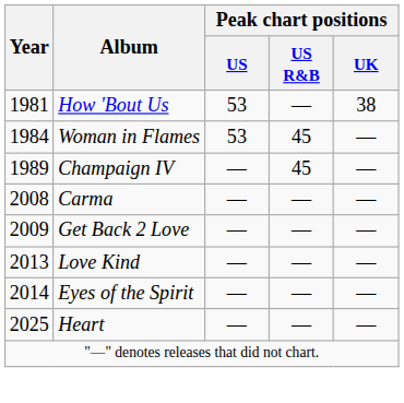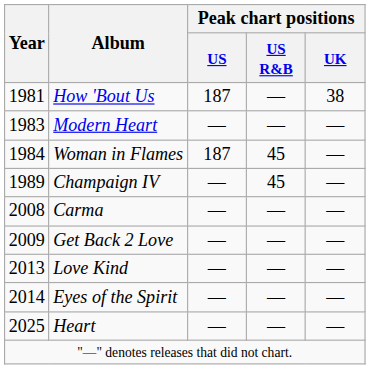 <table class="wikitable">
 <tr>
 <th scope="col" rowspan="2">Year</th>
 <th scope="col" rowspan="2">Album</th>
 <th scope="col" colspan="3">Peak chart positions</th>
 </tr>
 <tr>
 <th style="width:45px;"><small><a href='#'>US</a></small><br></th>
 <th style="width:45px;"><small><a href='#'>US R&B</a></small><br></th>
 <th style="width:45px;"><small><a href='#'>UK</a></small><br></th>
 </tr>
 <tr>
 <td>1981</td>
 <td><em><a href='#'>How 'Bout Us</a></em></td>
-<td align=center>53</td>
+<td align=center>187</td>
 <td align=center>—</td>
 <td align=center>38</td>
 </tr>
 <tr>
+<td>1983</td>
+<td><em><a href='#'>Modern Heart</a></em></td>
+<td align=center>—</td>
+<td align=center>—</td>
+<td align=center>—</td>
+</tr>
+<tr>
 <td>1984</td>
 <td><em>Woman in Flames</em></td>
-<td align=center>53</td>
+<td align=center>187</td>
 <td align=center>45</td>
 <td align=center>—</td>
 </tr>
 <tr>
 <td>1989</td>
 <td><em>Champaign IV</em></td>
 <td align=center>—</td>
 <td align=center>45</td>
 <td align=center>—</td>
 </tr>
 <tr>
 <td>2008</td>
 <td><em>Carma</em></td>
 <td align=center>—</td>
 <td align=center>—</td>
 <td align=center>—</td>
 </tr>
 <tr>
 <td>2009</td>
 <td><em>Get Back 2 Love</em></td>
 <td align=center>—</td>
 <td align=center>—</td>
 <td align=center>—</td>
 </tr>
 <tr>
 <td>2013</td>
 <td><em>Love Kind</em></td>
 <td align=center>—</td>
 <td align=center>—</td>
 <td align=center>—</td>
 </tr>
 <tr>
 <td>2014</td>
 <td><em>Eyes of the Spirit</em></td>
 <td align=center>—</td>
 <td align=center>—</td>
 <td align=center>—</td>
 </tr>
 <tr>
 <td>2025</td>
 <td><em>Heart</em></td>
 <td align=center>—</td>
 <td align=center>—</td>
 <td align=center>—</td>
 </tr>
 <tr>
 <td colspan="5" style="text-align:center; font-size:9pt;">"—" denotes releases that did not chart.</td>
 </tr>
 </table>
